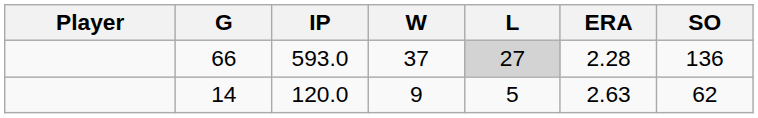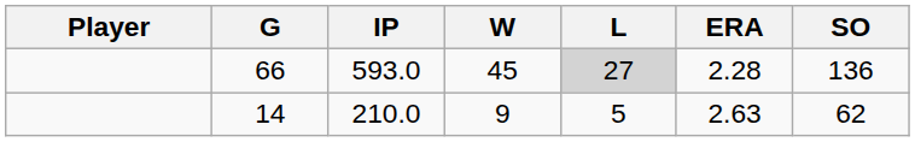 <table class="wikitable sortable">
 <tr>
 <th bgcolor="#DDDDFF" width="16%">Player</th>
 <th bgcolor="#DDDDFF" width="9%">G</th>
 <th bgcolor="#DDDDFF" width="9%">IP</th>
 <th bgcolor="#DDDDFF" width="9%">W</th>
 <th bgcolor="#DDDDFF" width="9%">L</th>
 <th bgcolor="#DDDDFF" width="9%">ERA</th>
 <th bgcolor="#DDDDFF" width="9%">SO</th>
 </tr>
 <tr align="center">
 <td></td>
 <td>66</td>
 <td>593.0</td>
-<td>37</td>
+<td>45</td>
 <td style="background: lightgrey;">27</td>
 <td>2.28</td>
 <td>136</td>
 </tr>
 <tr align="center">
 <td></td>
 <td>14</td>
-<td>120.0</td>
+<td>210.0</td>
 <td>9</td>
 <td>5</td>
 <td>2.63</td>
 <td>62</td>
 </tr>
 </table>
